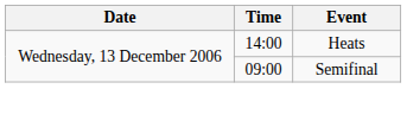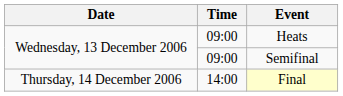 <table class = "wikitable" style="text-align:center;">
 <tr>
 <th width=220>Date</th>
 <th width=50>Time</th>
 <th width=100>Event</th>
 </tr>
 <tr>
 <td rowspan=2>Wednesday, 13 December 2006</td>
-<td>14:00</td>
+<td>09:00</td>
 <td>Heats</td>
 </tr>
 <tr>
 <td>09:00</td>
 <td>Semifinal</td>
 </tr>
+<tr>
+<td>Thursday, 14 December 2006</td>
+<td>14:00</td>
+<td bgcolor=ffffcc>Final</td>
+</tr>
 </table>
